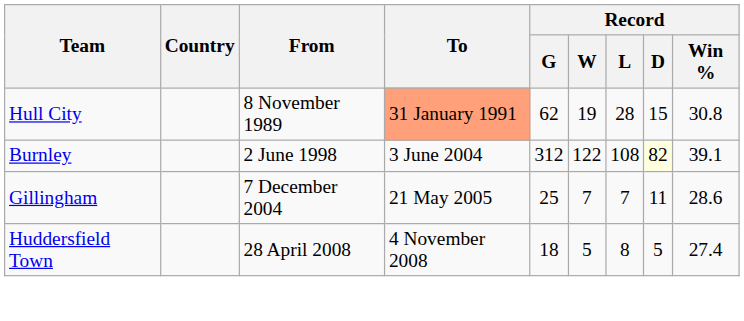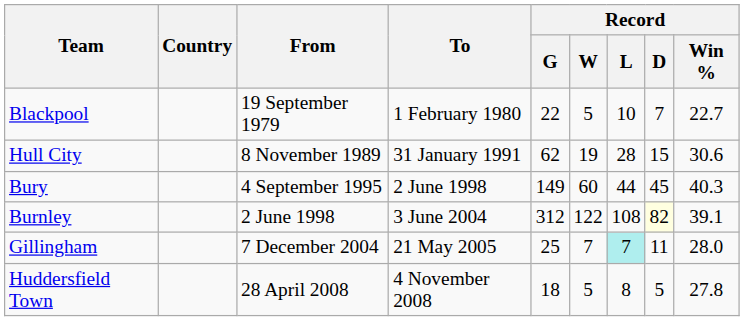 <table class="wikitable" style="text-align: center">
 <tr>
 <th rowspan="2">Team</th>
 <th rowspan="2">Country</th>
 <th rowspan="2">From</th>
 <th rowspan="2">To</th>
 <th colspan="5">Record</th>
 </tr>
 <tr>
 <th>G</th>
 <th>W</th>
 <th>L</th>
 <th>D</th>
 <th>Win %</th>
 </tr>
 <tr>
+<td align=left><a href='#'>Blackpool</a></td>
+<td></td>
+<td align=left>19 September 1979</td>
+<td align=left>1 February 1980</td>
+<td>22</td>
+<td>5</td>
+<td>10</td>
+<td>7</td>
+<td>22.7</td>
+</tr>
+<tr>
 <td align=left><a href='#'>Hull City</a></td>
 <td></td>
 <td align=left>8 November 1989</td>
-<td align=left style="background: lightsalmon;">31 January 1991</td>
+<td align=left>31 January 1991</td>
 <td>62</td>
 <td>19</td>
 <td>28</td>
 <td>15</td>
-<td>30.8</td>
+<td>30.6</td>
+</tr>
+<tr>
+<td align=left><a href='#'>Bury</a></td>
+<td></td>
+<td align=left>4 September 1995</td>
+<td align=left>2 June 1998</td>
+<td>149</td>
+<td>60</td>
+<td>44</td>
+<td>45</td>
+<td>40.3</td>
 </tr>
 <tr>
 <td align=left><a href='#'>Burnley</a></td>
 <td></td>
 <td align=left>2 June 1998</td>
 <td align=left>3 June 2004</td>
 <td>312</td>
 <td>122</td>
 <td>108</td>
 <td style="background: lightyellow;">82</td>
 <td>39.1</td>
 </tr>
 <tr>
 <td align=left><a href='#'>Gillingham</a></td>
 <td></td>
 <td align=left>7 December 2004</td>
 <td align=left>21 May 2005</td>
 <td>25</td>
 <td>7</td>
-<td>7</td>
+<td style="background: paleturquoise;">7</td>
 <td>11</td>
-<td>28.6</td>
+<td>28.0</td>
 </tr>
 <tr>
 <td align=left><a href='#'>Huddersfield Town</a></td>
 <td></td>
 <td align=left>28 April 2008</td>
 <td align=left>4 November 2008</td>
 <td>18</td>
 <td>5</td>
 <td>8</td>
 <td>5</td>
-<td>27.4</td>
+<td>27.8</td>
 </tr>
 </table>
